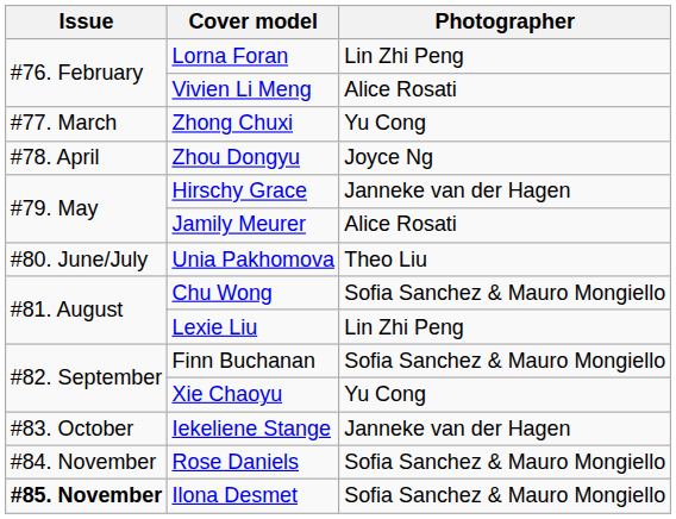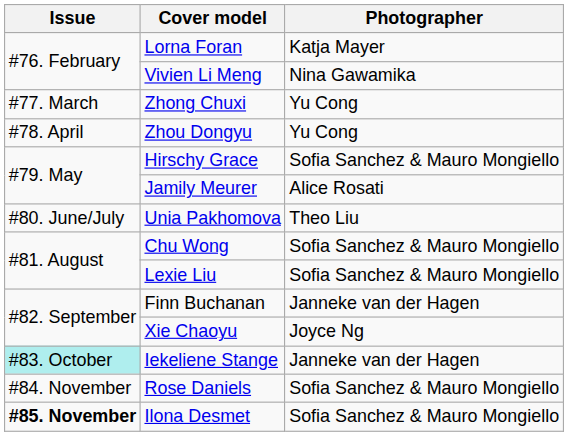 <table class="sortable wikitable">
 <tr>
 <th>Issue</th>
 <th>Cover model</th>
 <th>Photographer</th>
 </tr>
 <tr>
 <td rowspan=2>#76. February</td>
 <td><a href='#'>Lorna Foran</a></td>
-<td>Lin Zhi Peng</td>
+<td>Katja Mayer</td>
 </tr>
 <tr>
 <td><a href='#'>Vivien Li Meng</a></td>
-<td>Alice Rosati</td>
+<td>Nina Gawamika</td>
 </tr>
 <tr>
 <td>#77. March</td>
 <td><a href='#'>Zhong Chuxi</a></td>
 <td>Yu Cong</td>
 </tr>
 <tr>
 <td>#78. April</td>
 <td><a href='#'>Zhou Dongyu</a></td>
-<td>Joyce Ng</td>
+<td>Yu Cong</td>
 </tr>
 <tr>
 <td rowspan=2>#79. May</td>
 <td><a href='#'>Hirschy Grace</a></td>
-<td>Janneke van der Hagen</td>
+<td>Sofia Sanchez & Mauro Mongiello</td>
 </tr>
 <tr>
 <td><a href='#'>Jamily Meurer</a></td>
 <td>Alice Rosati</td>
 </tr>
 <tr>
 <td>#80. June/July</td>
 <td><a href='#'>Unia Pakhomova</a></td>
 <td>Theo Liu</td>
 </tr>
 <tr>
 <td rowspan=2>#81. August</td>
 <td><a href='#'>Chu Wong</a></td>
 <td>Sofia Sanchez & Mauro Mongiello</td>
 </tr>
 <tr>
 <td><a href='#'>Lexie Liu</a></td>
-<td>Lin Zhi Peng</td>
+<td>Sofia Sanchez & Mauro Mongiello</td>
 </tr>
 <tr>
 <td rowspan=2>#82. September</td>
 <td>Finn Buchanan</td>
-<td>Sofia Sanchez & Mauro Mongiello</td>
+<td>Janneke van der Hagen</td>
 </tr>
 <tr>
 <td><a href='#'>Xie Chaoyu</a></td>
-<td>Yu Cong</td>
+<td>Joyce Ng</td>
 </tr>
 <tr>
-<td>#83. October</td>
+<td style="background: paleturquoise;">#83. October</td>
 <td><a href='#'>Iekeliene Stange</a></td>
 <td>Janneke van der Hagen</td>
 </tr>
 <tr>
 <td>#84. November</td>
 <td><a href='#'>Rose Daniels</a></td>
 <td>Sofia Sanchez & Mauro Mongiello</td>
 </tr>
 <tr>
 <td><strong>#85. November</strong></td>
 <td><a href='#'>Ilona Desmet</a></td>
 <td>Sofia Sanchez & Mauro Mongiello</td>
 </tr>
 </table>
